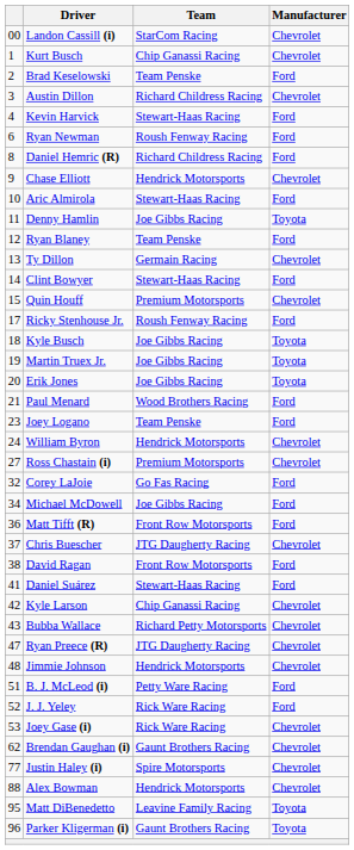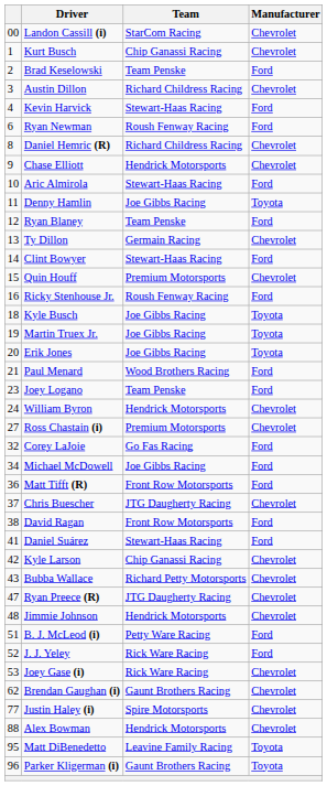 <table class="wikitable" style="font-size:95%">
 <tr>
 <th></th>
 <th>Driver</th>
 <th>Team</th>
 <th>Manufacturer</th>
 </tr>
 <tr>
 <td>00</td>
 <td><a href='#'>Landon Cassill</a> <strong>(i)</strong></td>
 <td><a href='#'>StarCom Racing</a></td>
 <td><a href='#'>Chevrolet</a></td>
 </tr>
 <tr>
 <td>1</td>
 <td><a href='#'>Kurt Busch</a></td>
 <td><a href='#'>Chip Ganassi Racing</a></td>
 <td><a href='#'>Chevrolet</a></td>
 </tr>
 <tr>
 <td>2</td>
 <td><a href='#'>Brad Keselowski</a></td>
 <td><a href='#'>Team Penske</a></td>
 <td><a href='#'>Ford</a></td>
 </tr>
 <tr>
 <td>3</td>
 <td><a href='#'>Austin Dillon</a></td>
 <td><a href='#'>Richard Childress Racing</a></td>
 <td><a href='#'>Chevrolet</a></td>
 </tr>
 <tr>
 <td>4</td>
 <td><a href='#'>Kevin Harvick</a></td>
 <td><a href='#'>Stewart-Haas Racing</a></td>
 <td><a href='#'>Ford</a></td>
 </tr>
 <tr>
 <td>6</td>
 <td><a href='#'>Ryan Newman</a></td>
 <td><a href='#'>Roush Fenway Racing</a></td>
 <td><a href='#'>Ford</a></td>
 </tr>
 <tr>
 <td>8</td>
 <td><a href='#'>Daniel Hemric</a> <strong>(R)</strong></td>
 <td><a href='#'>Richard Childress Racing</a></td>
-<td><a href='#'>Ford</a></td>
+<td><a href='#'>Chevrolet</a></td>
 </tr>
 <tr>
 <td>9</td>
 <td><a href='#'>Chase Elliott</a></td>
 <td><a href='#'>Hendrick Motorsports</a></td>
 <td><a href='#'>Chevrolet</a></td>
 </tr>
 <tr>
 <td>10</td>
 <td><a href='#'>Aric Almirola</a></td>
 <td><a href='#'>Stewart-Haas Racing</a></td>
 <td><a href='#'>Ford</a></td>
 </tr>
 <tr>
 <td>11</td>
 <td><a href='#'>Denny Hamlin</a></td>
 <td><a href='#'>Joe Gibbs Racing</a></td>
 <td><a href='#'>Toyota</a></td>
 </tr>
 <tr>
 <td>12</td>
 <td><a href='#'>Ryan Blaney</a></td>
 <td><a href='#'>Team Penske</a></td>
 <td><a href='#'>Ford</a></td>
 </tr>
 <tr>
 <td>13</td>
 <td><a href='#'>Ty Dillon</a></td>
 <td><a href='#'>Germain Racing</a></td>
 <td><a href='#'>Chevrolet</a></td>
 </tr>
 <tr>
 <td>14</td>
 <td><a href='#'>Clint Bowyer</a></td>
 <td><a href='#'>Stewart-Haas Racing</a></td>
 <td><a href='#'>Ford</a></td>
 </tr>
 <tr>
 <td>15</td>
 <td><a href='#'>Quin Houff</a></td>
 <td><a href='#'>Premium Motorsports</a></td>
 <td><a href='#'>Chevrolet</a></td>
 </tr>
 <tr>
-<td>17</td>
+<td>16</td>
 <td><a href='#'>Ricky Stenhouse Jr.</a></td>
 <td><a href='#'>Roush Fenway Racing</a></td>
 <td><a href='#'>Ford</a></td>
 </tr>
 <tr>
 <td>18</td>
 <td><a href='#'>Kyle Busch</a></td>
 <td><a href='#'>Joe Gibbs Racing</a></td>
 <td><a href='#'>Toyota</a></td>
 </tr>
 <tr>
 <td>19</td>
 <td><a href='#'>Martin Truex Jr.</a></td>
 <td><a href='#'>Joe Gibbs Racing</a></td>
 <td><a href='#'>Toyota</a></td>
 </tr>
 <tr>
 <td>20</td>
 <td><a href='#'>Erik Jones</a></td>
 <td><a href='#'>Joe Gibbs Racing</a></td>
 <td><a href='#'>Toyota</a></td>
 </tr>
 <tr>
 <td>21</td>
 <td><a href='#'>Paul Menard</a></td>
 <td><a href='#'>Wood Brothers Racing</a></td>
 <td><a href='#'>Ford</a></td>
 </tr>
 <tr>
 <td>23</td>
 <td><a href='#'>Joey Logano</a></td>
 <td><a href='#'>Team Penske</a></td>
 <td><a href='#'>Ford</a></td>
 </tr>
 <tr>
 <td>24</td>
 <td><a href='#'>William Byron</a></td>
 <td><a href='#'>Hendrick Motorsports</a></td>
 <td><a href='#'>Chevrolet</a></td>
 </tr>
 <tr>
 <td>27</td>
 <td><a href='#'>Ross Chastain</a> <strong>(i)</strong></td>
 <td><a href='#'>Premium Motorsports</a></td>
 <td><a href='#'>Chevrolet</a></td>
 </tr>
 <tr>
 <td>32</td>
 <td><a href='#'>Corey LaJoie</a></td>
 <td><a href='#'>Go Fas Racing</a></td>
 <td><a href='#'>Ford</a></td>
 </tr>
 <tr>
 <td>34</td>
 <td><a href='#'>Michael McDowell</a></td>
 <td><a href='#'>Joe Gibbs Racing</a></td>
 <td><a href='#'>Ford</a></td>
 </tr>
 <tr>
 <td>36</td>
 <td><a href='#'>Matt Tifft</a> <strong>(R)</strong></td>
 <td><a href='#'>Front Row Motorsports</a></td>
 <td><a href='#'>Ford</a></td>
 </tr>
 <tr>
 <td>37</td>
 <td><a href='#'>Chris Buescher</a></td>
 <td><a href='#'>JTG Daugherty Racing</a></td>
 <td><a href='#'>Chevrolet</a></td>
 </tr>
 <tr>
 <td>38</td>
 <td><a href='#'>David Ragan</a></td>
 <td><a href='#'>Front Row Motorsports</a></td>
 <td><a href='#'>Ford</a></td>
 </tr>
 <tr>
 <td>41</td>
 <td><a href='#'>Daniel Suárez</a></td>
 <td><a href='#'>Stewart-Haas Racing</a></td>
 <td><a href='#'>Ford</a></td>
 </tr>
 <tr>
 <td>42</td>
 <td><a href='#'>Kyle Larson</a></td>
 <td><a href='#'>Chip Ganassi Racing</a></td>
 <td><a href='#'>Chevrolet</a></td>
 </tr>
 <tr>
 <td>43</td>
 <td><a href='#'>Bubba Wallace</a></td>
 <td><a href='#'>Richard Petty Motorsports</a></td>
 <td><a href='#'>Chevrolet</a></td>
 </tr>
 <tr>
 <td>47</td>
 <td><a href='#'>Ryan Preece</a> <strong>(R)</strong></td>
 <td><a href='#'>JTG Daugherty Racing</a></td>
 <td><a href='#'>Chevrolet</a></td>
 </tr>
 <tr>
 <td>48</td>
 <td><a href='#'>Jimmie Johnson</a></td>
 <td><a href='#'>Hendrick Motorsports</a></td>
 <td><a href='#'>Chevrolet</a></td>
 </tr>
 <tr>
 <td>51</td>
 <td><a href='#'>B. J. McLeod</a> <strong>(i)</strong></td>
 <td><a href='#'>Petty Ware Racing</a></td>
 <td><a href='#'>Ford</a></td>
 </tr>
 <tr>
 <td>52</td>
 <td><a href='#'>J. J. Yeley</a></td>
 <td><a href='#'>Rick Ware Racing</a></td>
 <td><a href='#'>Ford</a></td>
 </tr>
 <tr>
 <td>53</td>
 <td><a href='#'>Joey Gase</a> <strong>(i)</strong></td>
 <td><a href='#'>Rick Ware Racing</a></td>
 <td><a href='#'>Chevrolet</a></td>
 </tr>
 <tr>
 <td>62</td>
 <td><a href='#'>Brendan Gaughan</a> <strong>(i)</strong></td>
 <td><a href='#'>Gaunt Brothers Racing</a></td>
 <td><a href='#'>Chevrolet</a></td>
 </tr>
 <tr>
 <td>77</td>
 <td><a href='#'>Justin Haley</a> <strong>(i)</strong></td>
 <td><a href='#'>Spire Motorsports</a></td>
 <td><a href='#'>Chevrolet</a></td>
 </tr>
 <tr>
 <td>88</td>
 <td><a href='#'>Alex Bowman</a></td>
 <td><a href='#'>Hendrick Motorsports</a></td>
 <td><a href='#'>Chevrolet</a></td>
 </tr>
 <tr>
 <td>95</td>
 <td><a href='#'>Matt DiBenedetto</a></td>
 <td><a href='#'>Leavine Family Racing</a></td>
 <td><a href='#'>Toyota</a></td>
 </tr>
 <tr>
 <td>96</td>
 <td><a href='#'>Parker Kligerman</a> <strong>(i)</strong></td>
 <td><a href='#'>Gaunt Brothers Racing</a></td>
 <td><a href='#'>Toyota</a></td>
 </tr>
 <tr>
 <th colspan="4"></th>
 </tr>
 </table>
